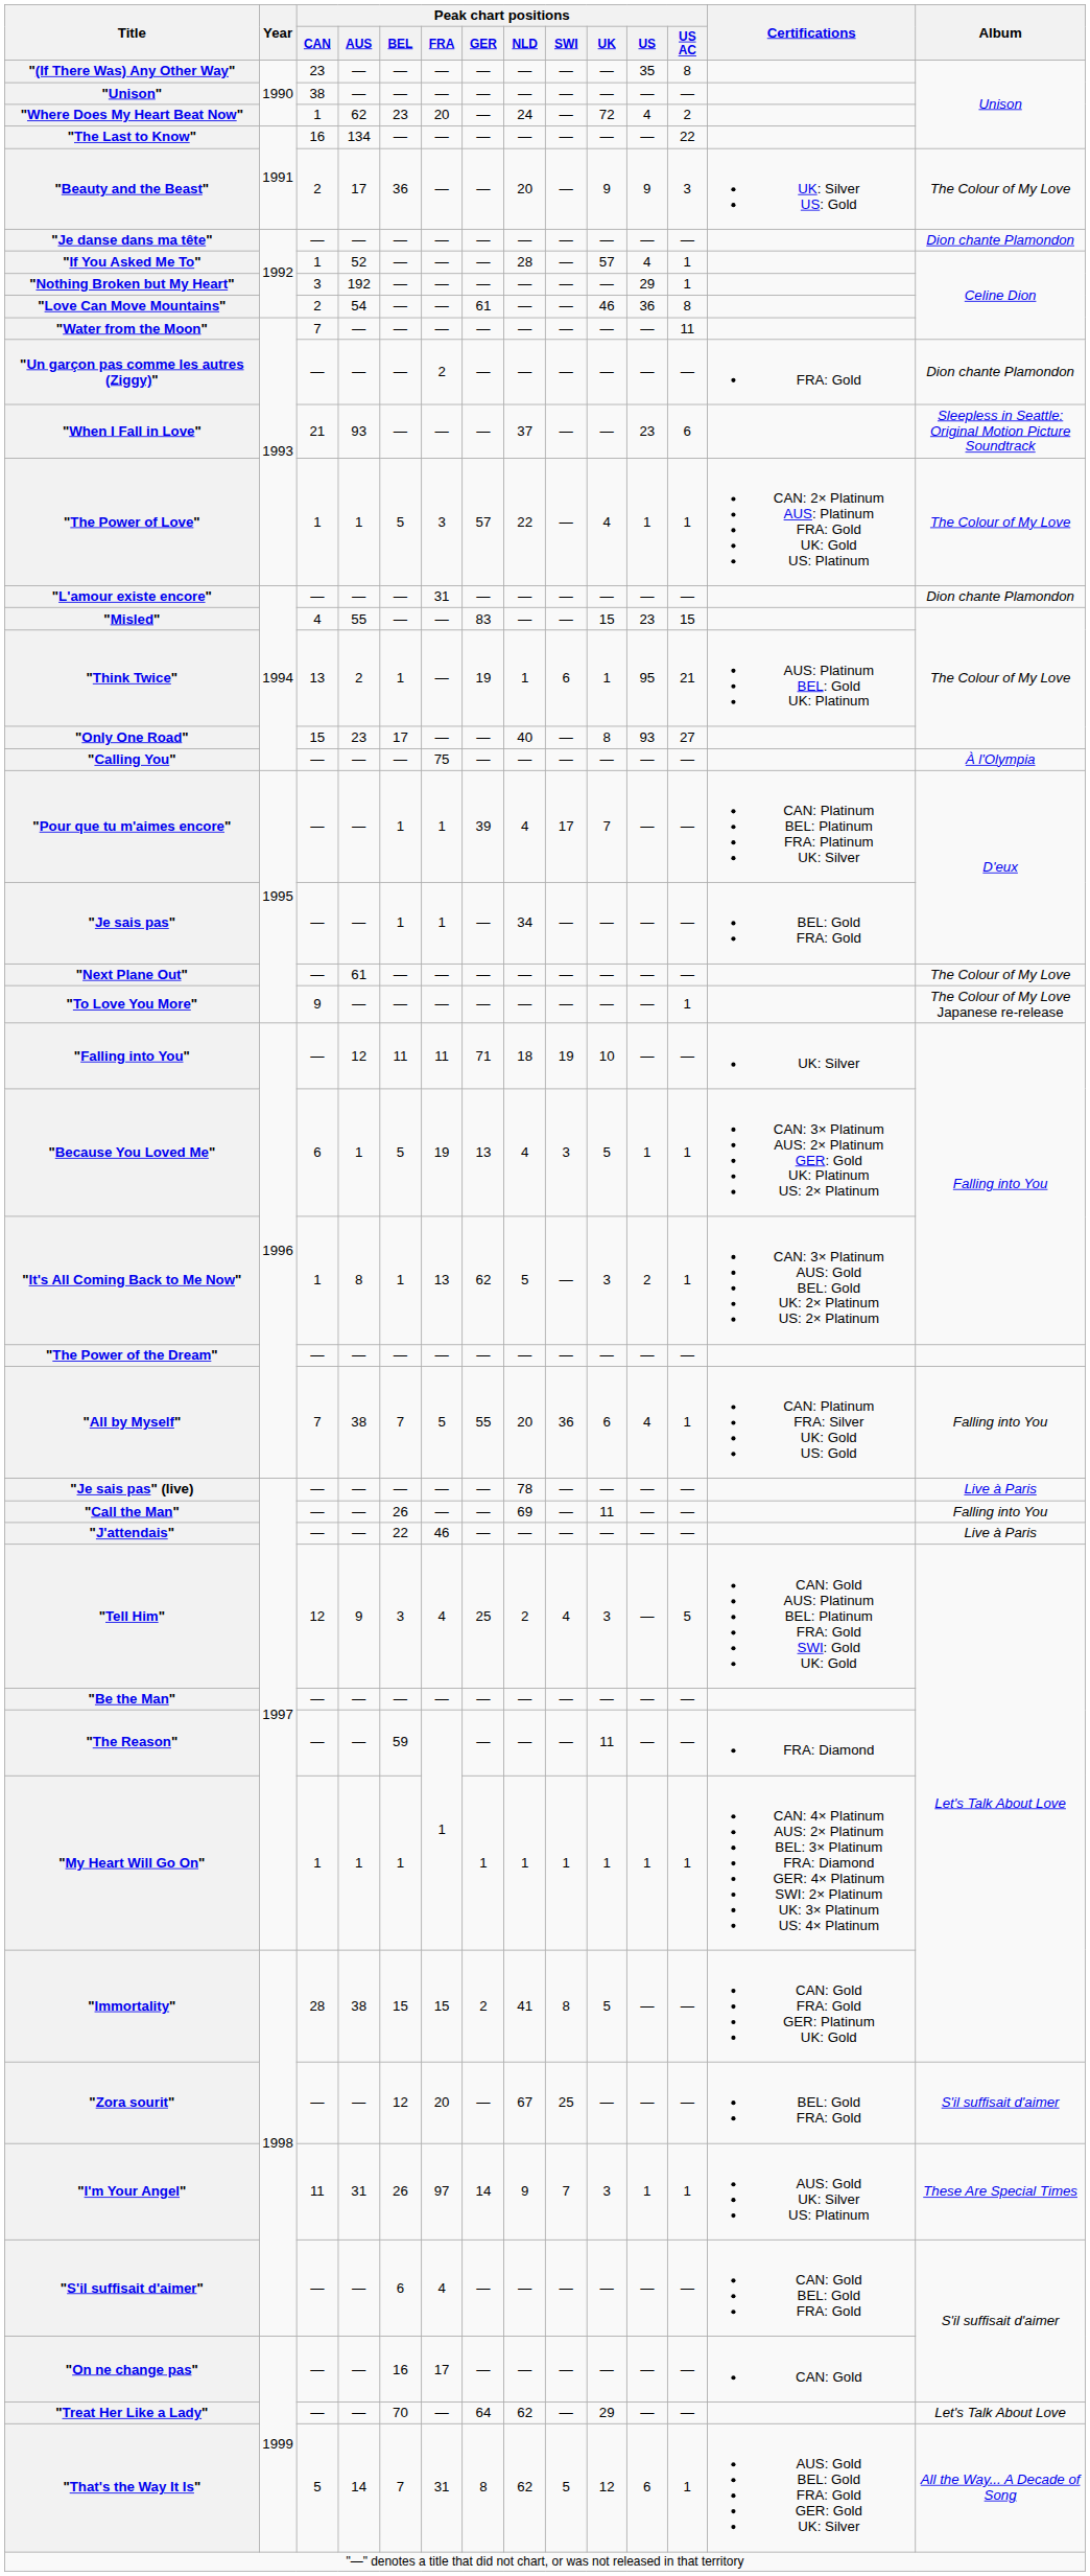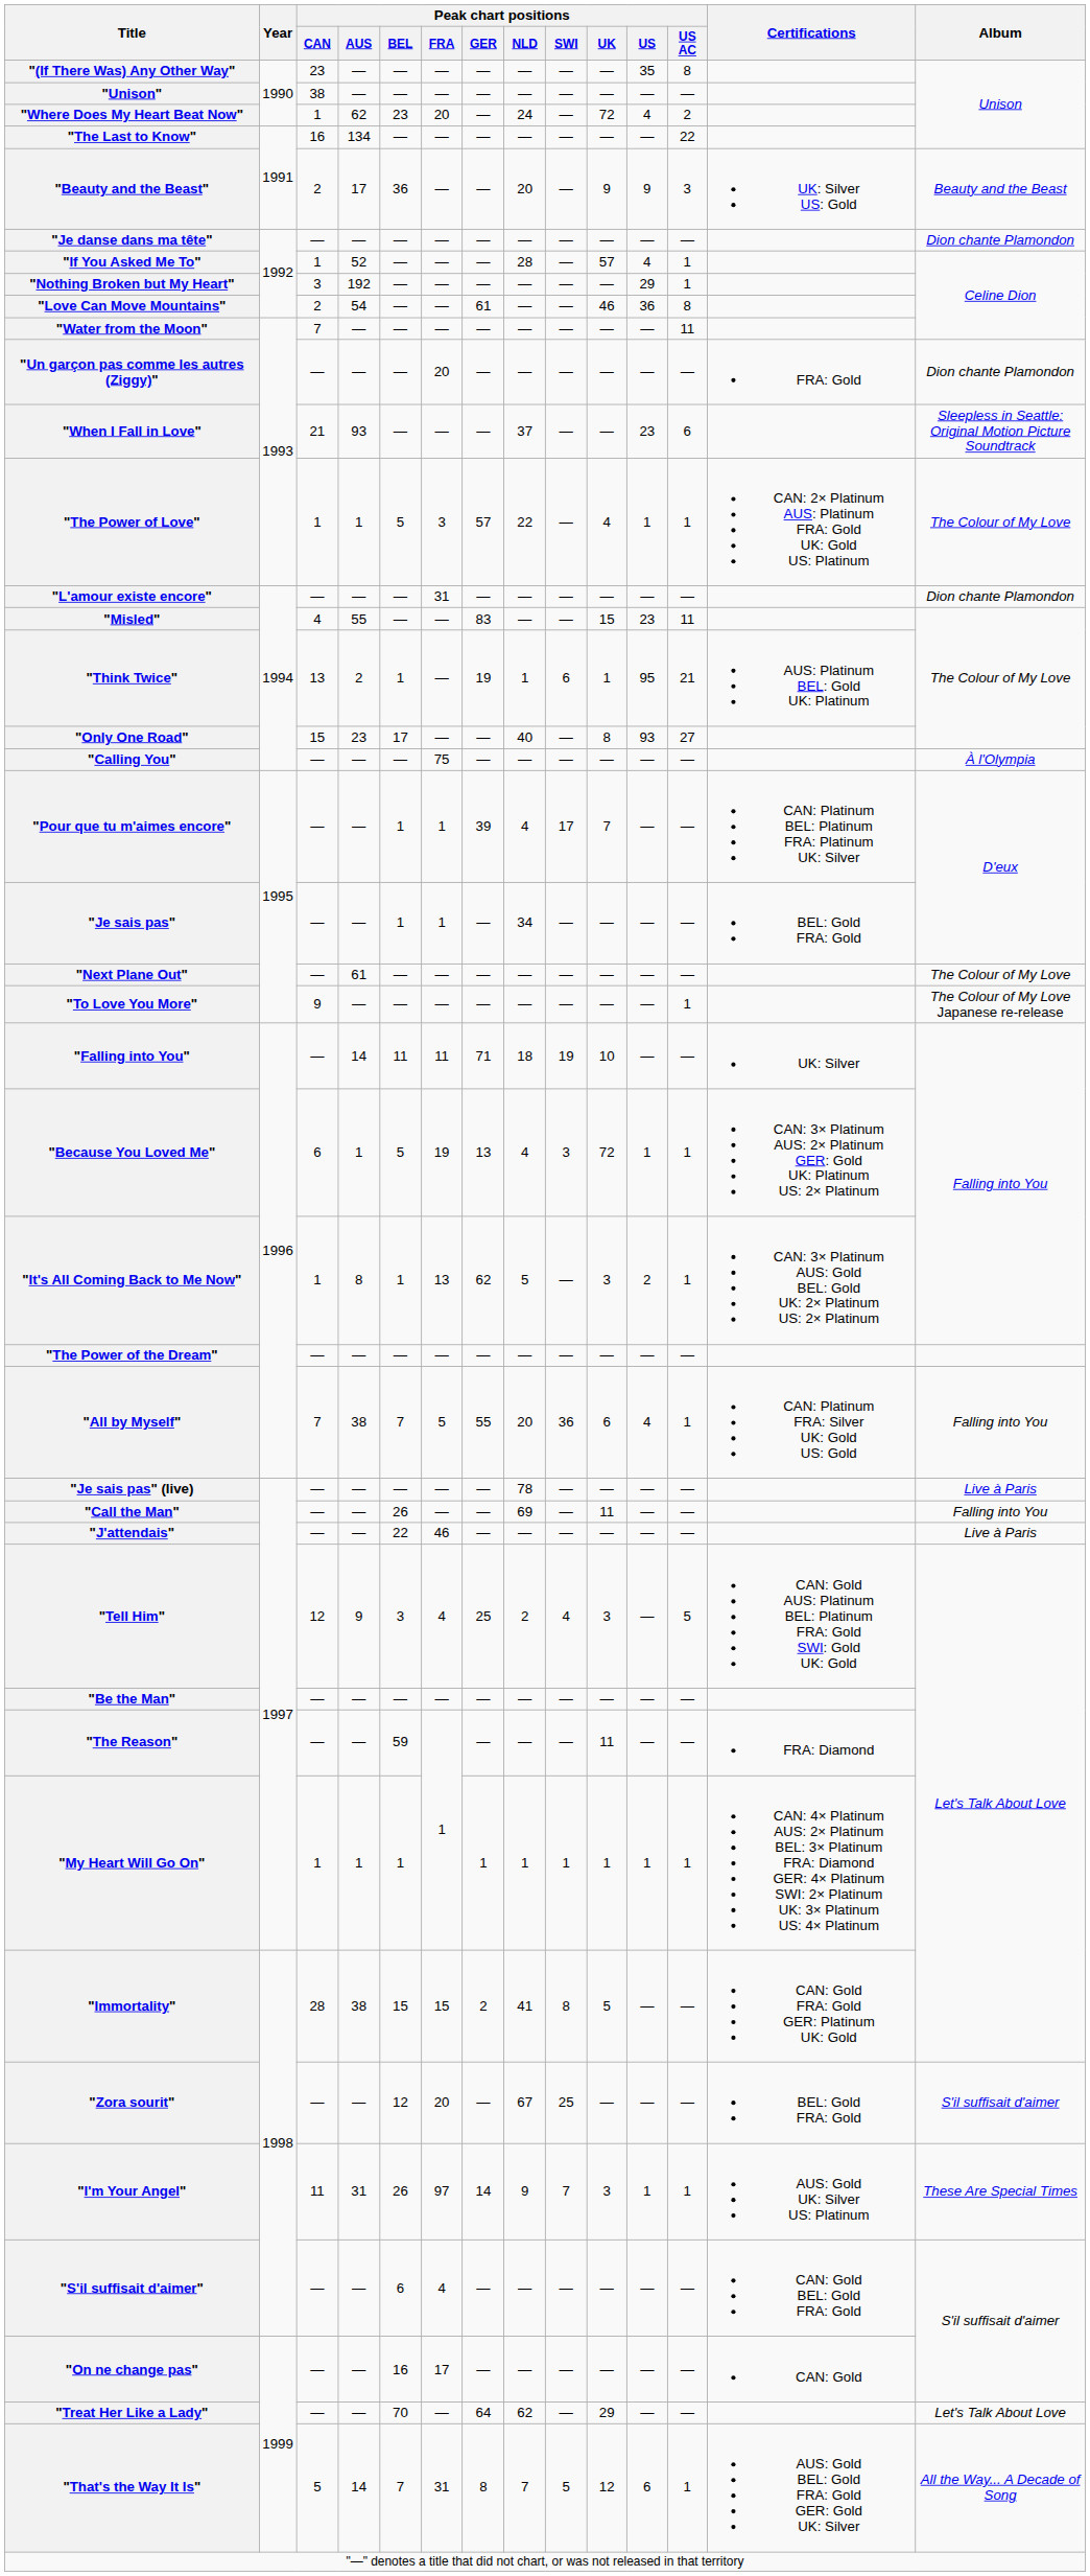 <table class="wikitable plainrowheaders" style="text-align:center;">
 <tr>
 <th rowspan="2" scope="col" style="width:20em;">Title</th>
 <th scope="col" rowspan="2">Year</th>
 <th scope="col" colspan="10">Peak chart positions</th>
 <th scope="col" rowspan="2" style="width:16em;"><a href='#'>Certifications</a></th>
 <th scope="col" rowspan="2" style="width:13em;">Album</th>
 </tr>
 <tr>
 <th scope="col" style="width:3em;font-size:90%;"><a href='#'>CAN</a><br></th>
 <th scope="col" style="width:3em;font-size:90%;"><a href='#'>AUS</a><br></th>
 <th scope="col" style="width:3em;font-size:90%;"><a href='#'>BEL</a><br></th>
 <th scope="col" style="width:3em;font-size:90%;"><a href='#'>FRA</a><br></th>
 <th scope="col" style="width:3em;font-size:90%;"><a href='#'>GER</a><br></th>
 <th scope="col" style="width:3em;font-size:90%;"><a href='#'>NLD</a><br></th>
 <th scope="col" style="width:3em;font-size:90%;"><a href='#'>SWI</a><br></th>
 <th scope="col" style="width:3em;font-size:90%;"><a href='#'>UK</a><br></th>
 <th scope="col" style="width:3em;font-size:90%;"><a href='#'>US</a><br></th>
 <th scope="col" style="width:3em;font-size:90%;"><a href='#'>US AC</a><br></th>
 </tr>
 <tr>
 <th scope="row">"<a href='#'>(If There Was) Any Other Way</a>"</th>
 <td rowspan=3>1990</td>
 <td>23</td>
 <td>—</td>
 <td>—</td>
 <td>—</td>
 <td>—</td>
 <td>—</td>
 <td>—</td>
 <td>—</td>
 <td>35</td>
 <td>8</td>
 <td></td>
 <td rowspan=4><em><a href='#'>Unison</a></em></td>
 </tr>
 <tr>
 <th scope="row">"<a href='#'>Unison</a>"</th>
 <td>38</td>
 <td>—</td>
 <td>—</td>
 <td>—</td>
 <td>—</td>
 <td>—</td>
 <td>—</td>
 <td>—</td>
 <td>—</td>
 <td>—</td>
 <td></td>
 </tr>
 <tr>
 <th scope="row">"<a href='#'>Where Does My Heart Beat Now</a>"</th>
 <td>1</td>
 <td>62</td>
 <td>23</td>
 <td>20</td>
 <td>—</td>
 <td>24</td>
 <td>—</td>
 <td>72</td>
 <td>4</td>
 <td>2</td>
 <td></td>
 </tr>
 <tr>
 <th scope="row">"<a href='#'>The Last to Know</a>"</th>
 <td rowspan=2>1991</td>
 <td>16</td>
 <td>134</td>
 <td>—</td>
 <td>—</td>
 <td>—</td>
 <td>—</td>
 <td>—</td>
 <td>—</td>
 <td>—</td>
 <td>22</td>
 <td></td>
 </tr>
 <tr>
 <th scope="row">"<a href='#'>Beauty and the Beast</a>"<br></th>
 <td>2</td>
 <td>17</td>
 <td>36</td>
 <td>—</td>
 <td>—</td>
 <td>20</td>
 <td>—</td>
 <td>9</td>
 <td>9</td>
 <td>3</td>
 <td><br><ul><li><a href='#'>UK</a>: Silver</li><li><a href='#'>US</a>: Gold</li></ul></td>
-<td><em>The Colour of My Love</em></td>
+<td><em><a href='#'>Beauty and the Beast</a></em></td>
 </tr>
 <tr>
 <th scope="row">"<a href='#'>Je danse dans ma tête</a>"</th>
 <td rowspan=4>1992</td>
 <td>—</td>
 <td>—</td>
 <td>—</td>
 <td>—</td>
 <td>—</td>
 <td>—</td>
 <td>—</td>
 <td>—</td>
 <td>—</td>
 <td>—</td>
 <td></td>
 <td><em><a href='#'>Dion chante Plamondon</a></em></td>
 </tr>
 <tr>
 <th scope="row">"<a href='#'>If You Asked Me To</a>"</th>
 <td>1</td>
 <td>52</td>
 <td>—</td>
 <td>—</td>
 <td>—</td>
 <td>28</td>
 <td>—</td>
 <td>57</td>
 <td>4</td>
 <td>1</td>
 <td></td>
 <td rowspan=4><em><a href='#'>Celine Dion</a></em></td>
 </tr>
 <tr>
 <th scope="row">"<a href='#'>Nothing Broken but My Heart</a>"</th>
 <td>3</td>
 <td>192</td>
 <td>—</td>
 <td>—</td>
 <td>—</td>
 <td>—</td>
 <td>—</td>
 <td>—</td>
 <td>29</td>
 <td>1</td>
 <td></td>
 </tr>
 <tr>
 <th scope="row">"<a href='#'>Love Can Move Mountains</a>"</th>
 <td>2</td>
 <td>54</td>
 <td>—</td>
 <td>—</td>
 <td>61</td>
 <td>—</td>
 <td>—</td>
 <td>46</td>
 <td>36</td>
 <td>8</td>
 <td></td>
 </tr>
 <tr>
 <th scope="row">"<a href='#'>Water from the Moon</a>"</th>
 <td rowspan=4>1993</td>
 <td>7</td>
 <td>—</td>
 <td>—</td>
 <td>—</td>
 <td>—</td>
 <td>—</td>
 <td>—</td>
 <td>—</td>
 <td>—</td>
 <td>11</td>
 <td></td>
 </tr>
 <tr>
 <th scope="row">"<a href='#'>Un garçon pas comme les autres (Ziggy)</a>"</th>
 <td>—</td>
 <td>—</td>
 <td>—</td>
-<td>2</td>
+<td>20</td>
 <td>—</td>
 <td>—</td>
 <td>—</td>
 <td>—</td>
 <td>—</td>
 <td>—</td>
 <td><br><ul><li>FRA: Gold</li></ul></td>
 <td><em>Dion chante Plamondon</em></td>
 </tr>
 <tr>
 <th scope="row">"<a href='#'>When I Fall in Love</a>"<br></th>
 <td>21</td>
 <td>93</td>
 <td>—</td>
 <td>—</td>
 <td>—</td>
 <td>37</td>
 <td>—</td>
 <td>—</td>
 <td>23</td>
 <td>6</td>
 <td></td>
 <td><em><a href='#'>Sleepless in Seattle: Original Motion Picture Soundtrack</a></em></td>
 </tr>
 <tr>
 <th scope="row">"<a href='#'>The Power of Love</a>"</th>
 <td>1</td>
 <td>1</td>
 <td>5</td>
 <td>3</td>
 <td>57</td>
 <td>22</td>
 <td>—</td>
 <td>4</td>
 <td>1</td>
 <td>1</td>
 <td><br><ul><li>CAN: 2× Platinum</li><li><a href='#'>AUS</a>: Platinum</li><li>FRA: Gold</li><li>UK: Gold</li><li>US: Platinum</li></ul></td>
 <td><em><a href='#'>The Colour of My Love</a></em></td>
 </tr>
 <tr>
 <th scope="row">"<a href='#'>L'amour existe encore</a>"</th>
 <td rowspan=5>1994</td>
 <td>—</td>
 <td>—</td>
 <td>—</td>
 <td>31</td>
 <td>—</td>
 <td>—</td>
 <td>—</td>
 <td>—</td>
 <td>—</td>
 <td>—</td>
 <td></td>
 <td><em>Dion chante Plamondon</em></td>
 </tr>
 <tr>
 <th scope="row">"<a href='#'>Misled</a>"</th>
 <td>4</td>
 <td>55</td>
 <td>—</td>
 <td>—</td>
 <td>83</td>
 <td>—</td>
 <td>—</td>
 <td>15</td>
 <td>23</td>
-<td>15</td>
+<td>11</td>
 <td></td>
 <td rowspan=3><em>The Colour of My Love</em></td>
 </tr>
 <tr>
 <th scope="row">"<a href='#'>Think Twice</a>"</th>
 <td>13</td>
 <td>2</td>
 <td>1</td>
 <td>—</td>
 <td>19</td>
 <td>1</td>
 <td>6</td>
 <td>1</td>
 <td>95</td>
 <td>21</td>
 <td><br><ul><li>AUS: Platinum</li><li><a href='#'>BEL</a>: Gold</li><li>UK: Platinum</li></ul></td>
 </tr>
 <tr>
 <th scope="row">"<a href='#'>Only One Road</a>"</th>
 <td>15</td>
 <td>23</td>
 <td>17</td>
 <td>—</td>
 <td>—</td>
 <td>40</td>
 <td>—</td>
 <td>8</td>
 <td>93</td>
 <td>27</td>
 <td></td>
 </tr>
 <tr>
 <th scope="row">"<a href='#'>Calling You</a>"</th>
 <td>—</td>
 <td>—</td>
 <td>—</td>
 <td>75</td>
 <td>—</td>
 <td>—</td>
 <td>—</td>
 <td>—</td>
 <td>—</td>
 <td>—</td>
 <td></td>
 <td><em><a href='#'>À l'Olympia</a></em></td>
 </tr>
 <tr>
 <th scope="row">"<a href='#'>Pour que tu m'aimes encore</a>"</th>
 <td rowspan=4>1995</td>
 <td>—</td>
 <td>—</td>
 <td>1</td>
 <td>1</td>
 <td>39</td>
 <td>4</td>
 <td>17</td>
 <td>7</td>
 <td>—</td>
 <td>—</td>
 <td><br><ul><li>CAN: Platinum</li><li>BEL: Platinum</li><li>FRA: Platinum</li><li>UK: Silver</li></ul></td>
 <td rowspan=2><em><a href='#'>D'eux</a></em></td>
 </tr>
 <tr>
 <th scope="row">"<a href='#'>Je sais pas</a>"</th>
 <td>—</td>
 <td>—</td>
 <td>1</td>
 <td>1</td>
 <td>—</td>
 <td>34</td>
 <td>—</td>
 <td>—</td>
 <td>—</td>
 <td>—</td>
 <td><br><ul><li>BEL: Gold</li><li>FRA: Gold</li></ul></td>
 </tr>
 <tr>
 <th scope="row">"<a href='#'>Next Plane Out</a>"</th>
 <td>—</td>
 <td>61</td>
 <td>—</td>
 <td>—</td>
 <td>—</td>
 <td>—</td>
 <td>—</td>
 <td>—</td>
 <td>—</td>
 <td>—</td>
 <td></td>
 <td><em>The Colour of My Love</em></td>
 </tr>
 <tr>
 <th scope="row">"<a href='#'>To Love You More</a>"</th>
 <td>9</td>
 <td>—</td>
 <td>—</td>
 <td>—</td>
 <td>—</td>
 <td>—</td>
 <td>—</td>
 <td>—</td>
 <td>—</td>
 <td>1</td>
 <td></td>
 <td><em>The Colour of My Love</em> Japanese re-release</td>
 </tr>
 <tr>
 <th scope="row">"<a href='#'>Falling into You</a>"</th>
 <td rowspan=5>1996</td>
 <td>—</td>
-<td>12</td>
+<td>14</td>
 <td>11</td>
 <td>11</td>
 <td>71</td>
 <td>18</td>
 <td>19</td>
 <td>10</td>
 <td>—</td>
 <td>—</td>
 <td><br><ul><li>UK: Silver</li></ul></td>
 <td rowspan=3><em><a href='#'>Falling into You</a></em></td>
 </tr>
 <tr>
 <th scope="row">"<a href='#'>Because You Loved Me</a>"</th>
 <td>6</td>
 <td>1</td>
 <td>5</td>
 <td>19</td>
 <td>13</td>
 <td>4</td>
 <td>3</td>
-<td>5</td>
+<td>72</td>
 <td>1</td>
 <td>1</td>
 <td><br><ul><li>CAN: 3× Platinum</li><li>AUS: 2× Platinum</li><li><a href='#'>GER</a>: Gold</li><li>UK: Platinum</li><li>US: 2× Platinum</li></ul></td>
 </tr>
 <tr>
 <th scope="row">"<a href='#'>It's All Coming Back to Me Now</a>"</th>
 <td>1</td>
 <td>8</td>
 <td>1</td>
 <td>13</td>
 <td>62</td>
 <td>5</td>
 <td>—</td>
 <td>3</td>
 <td>2</td>
 <td>1</td>
 <td><br><ul><li>CAN: 3× Platinum</li><li>AUS: Gold</li><li>BEL: Gold</li><li>UK: 2× Platinum</li><li>US: 2× Platinum</li></ul></td>
 </tr>
 <tr>
 <th scope="row">"<a href='#'>The Power of the Dream</a>"</th>
 <td>—</td>
 <td>—</td>
 <td>—</td>
 <td>—</td>
 <td>—</td>
 <td>—</td>
 <td>—</td>
 <td>—</td>
 <td>—</td>
 <td>—</td>
 <td></td>
 <td></td>
 </tr>
 <tr>
 <th scope="row">"<a href='#'>All by Myself</a>"</th>
 <td>7</td>
 <td>38</td>
 <td>7</td>
 <td>5</td>
 <td>55</td>
 <td>20</td>
 <td>36</td>
 <td>6</td>
 <td>4</td>
 <td>1</td>
 <td><br><ul><li>CAN: Platinum</li><li>FRA: Silver</li><li>UK: Gold</li><li>US: Gold</li></ul></td>
 <td><em>Falling into You</em></td>
 </tr>
 <tr>
 <th scope="row">"<a href='#'>Je sais pas</a>" (live)</th>
 <td rowspan=7>1997</td>
 <td>—</td>
 <td>—</td>
 <td>—</td>
 <td>—</td>
 <td>—</td>
 <td>78</td>
 <td>—</td>
 <td>—</td>
 <td>—</td>
 <td>—</td>
 <td></td>
 <td><em><a href='#'>Live à Paris</a></em></td>
 </tr>
 <tr>
 <th scope="row">"<a href='#'>Call the Man</a>"</th>
 <td>—</td>
 <td>—</td>
 <td>26</td>
 <td>—</td>
 <td>—</td>
 <td>69</td>
 <td>—</td>
 <td>11</td>
 <td>—</td>
 <td>—</td>
 <td></td>
 <td><em>Falling into You</em></td>
 </tr>
 <tr>
 <th scope="row">"<a href='#'>J'attendais</a>"</th>
 <td>—</td>
 <td>—</td>
 <td>22</td>
 <td>46</td>
 <td>—</td>
 <td>—</td>
 <td>—</td>
 <td>—</td>
 <td>—</td>
 <td>—</td>
 <td></td>
 <td><em>Live à Paris</em></td>
 </tr>
 <tr>
 <th scope="row">"<a href='#'>Tell Him</a>" <br></th>
 <td>12</td>
 <td>9</td>
 <td>3</td>
 <td>4</td>
 <td>25</td>
 <td>2</td>
 <td>4</td>
 <td>3</td>
 <td>—</td>
 <td>5</td>
 <td><br><ul><li>CAN: Gold</li><li>AUS: Platinum</li><li>BEL: Platinum</li><li>FRA: Gold</li><li><a href='#'>SWI</a>: Gold</li><li>UK: Gold</li></ul></td>
 <td rowspan=5><em><a href='#'>Let's Talk About Love</a></em></td>
 </tr>
 <tr>
 <th scope="row">"<a href='#'>Be the Man</a>"</th>
 <td>—</td>
 <td>—</td>
 <td>—</td>
 <td>—</td>
 <td>—</td>
 <td>—</td>
 <td>—</td>
 <td>—</td>
 <td>—</td>
 <td>—</td>
 <td></td>
 </tr>
 <tr>
 <th scope="row">"<a href='#'>The Reason</a>"</th>
 <td>—</td>
 <td>—</td>
 <td>59</td>
 <td rowspan="2">1</td>
 <td>—</td>
 <td>—</td>
 <td>—</td>
 <td>11</td>
 <td>—</td>
 <td>—</td>
 <td><br><ul><li>FRA: Diamond</li></ul></td>
 </tr>
 <tr>
 <th scope="row">"<a href='#'>My Heart Will Go On</a>"</th>
 <td>1</td>
 <td>1</td>
 <td>1</td>
 <td>1</td>
 <td>1</td>
 <td>1</td>
 <td>1</td>
 <td>1</td>
 <td>1</td>
 <td><br><ul><li>CAN: 4× Platinum</li><li>AUS: 2× Platinum</li><li>BEL: 3× Platinum</li><li>FRA: Diamond</li><li>GER: 4× Platinum</li><li>SWI: 2× Platinum</li><li>UK: 3× Platinum</li><li>US: 4× Platinum</li></ul></td>
 </tr>
 <tr>
 <th scope="row">"<a href='#'>Immortality</a>"<br></th>
 <td rowspan=4>1998</td>
 <td>28</td>
 <td>38</td>
 <td>15</td>
 <td>15</td>
 <td>2</td>
 <td>41</td>
 <td>8</td>
 <td>5</td>
 <td>—</td>
 <td>—</td>
 <td><br><ul><li>CAN: Gold</li><li>FRA: Gold</li><li>GER: Platinum</li><li>UK: Gold</li></ul></td>
 </tr>
 <tr>
 <th scope="row">"<a href='#'>Zora sourit</a>"</th>
 <td>—</td>
 <td>—</td>
 <td>12</td>
 <td>20</td>
 <td>—</td>
 <td>67</td>
 <td>25</td>
 <td>—</td>
 <td>—</td>
 <td>—</td>
 <td><br><ul><li>BEL: Gold</li><li>FRA: Gold</li></ul></td>
 <td><em><a href='#'>S'il suffisait d'aimer</a></em></td>
 </tr>
 <tr>
 <th scope="row">"<a href='#'>I'm Your Angel</a>"<br></th>
 <td>11</td>
 <td>31</td>
 <td>26</td>
 <td>97</td>
 <td>14</td>
 <td>9</td>
 <td>7</td>
 <td>3</td>
 <td>1</td>
 <td>1</td>
 <td><br><ul><li>AUS: Gold</li><li>UK: Silver</li><li>US: Platinum</li></ul></td>
 <td><em><a href='#'>These Are Special Times</a></em></td>
 </tr>
 <tr>
 <th scope="row">"<a href='#'>S'il suffisait d'aimer</a>"</th>
 <td>—</td>
 <td>—</td>
 <td>6</td>
 <td>4</td>
 <td>—</td>
 <td>—</td>
 <td>—</td>
 <td>—</td>
 <td>—</td>
 <td>—</td>
 <td><br><ul><li>CAN: Gold</li><li>BEL: Gold</li><li>FRA: Gold</li></ul></td>
 <td rowspan=2><em>S'il suffisait d'aimer</em></td>
 </tr>
 <tr>
 <th scope="row">"<a href='#'>On ne change pas</a>"</th>
 <td rowspan=3>1999</td>
 <td>—</td>
 <td>—</td>
 <td>16</td>
 <td>17</td>
 <td>—</td>
 <td>—</td>
 <td>—</td>
 <td>—</td>
 <td>—</td>
 <td>—</td>
 <td><br><ul><li>CAN: Gold</li></ul></td>
 </tr>
 <tr>
 <th scope="row">"<a href='#'>Treat Her Like a Lady</a>"</th>
 <td>—</td>
 <td>—</td>
 <td>70</td>
 <td>—</td>
 <td>64</td>
 <td>62</td>
 <td>—</td>
 <td>29</td>
 <td>—</td>
 <td>—</td>
 <td></td>
 <td><em>Let's Talk About Love</em></td>
 </tr>
 <tr>
 <th scope="row">"<a href='#'>That's the Way It Is</a>"</th>
 <td>5</td>
 <td>14</td>
 <td>7</td>
 <td>31</td>
 <td>8</td>
-<td>62</td>
+<td>7</td>
 <td>5</td>
 <td>12</td>
 <td>6</td>
 <td>1</td>
 <td><br><ul><li>AUS: Gold</li><li>BEL: Gold</li><li>FRA: Gold</li><li>GER: Gold</li><li>UK: Silver</li></ul></td>
 <td><em><a href='#'>All the Way... A Decade of Song</a></em></td>
 </tr>
 <tr>
 <td colspan="14" style="font-size:90%">"—" denotes a title that did not chart, or was not released in that territory</td>
 </tr>
 </table>
